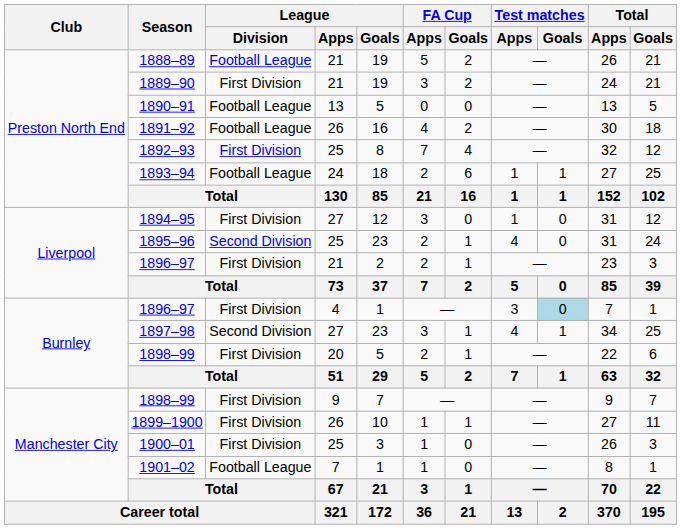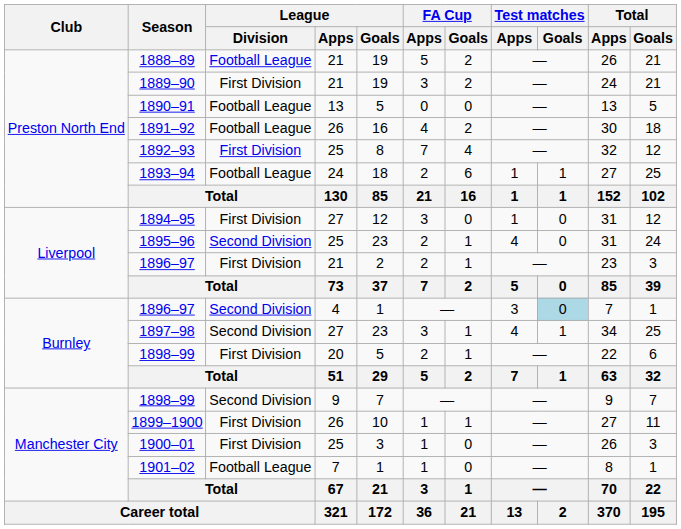 <table class="wikitable" style="text-align:center">
 <tr>
 <th rowspan="2">Club</th>
 <th rowspan="2">Season</th>
 <th colspan="3">League</th>
 <th colspan="2"><a href='#'>FA Cup</a></th>
 <th colspan="2"><a href='#'>Test matches</a></th>
 <th colspan="2">Total</th>
 </tr>
 <tr>
 <th>Division</th>
 <th>Apps</th>
 <th>Goals</th>
 <th>Apps</th>
 <th>Goals</th>
 <th>Apps</th>
 <th>Goals</th>
 <th>Apps</th>
 <th>Goals</th>
 </tr>
 <tr>
 <td rowspan="7"><a href='#'>Preston North End</a></td>
 <td><a href='#'>1888–89</a></td>
 <td><a href='#'>Football League</a></td>
 <td>21</td>
 <td>19</td>
 <td>5</td>
 <td>2</td>
 <td colspan="2">—</td>
 <td>26</td>
 <td>21</td>
 </tr>
 <tr>
 <td><a href='#'>1889–90</a></td>
 <td>First Division</td>
 <td>21</td>
 <td>19</td>
 <td>3</td>
 <td>2</td>
 <td colspan="2">—</td>
 <td>24</td>
 <td>21</td>
 </tr>
 <tr>
 <td><a href='#'>1890–91</a></td>
 <td>Football League</td>
 <td>13</td>
 <td>5</td>
 <td>0</td>
 <td>0</td>
 <td colspan="2">—</td>
 <td>13</td>
 <td>5</td>
 </tr>
 <tr>
 <td><a href='#'>1891–92</a></td>
 <td>Football League</td>
 <td>26</td>
 <td>16</td>
 <td>4</td>
 <td>2</td>
 <td colspan="2">—</td>
 <td>30</td>
 <td>18</td>
 </tr>
 <tr>
 <td><a href='#'>1892–93</a></td>
 <td><a href='#'>First Division</a></td>
 <td>25</td>
 <td>8</td>
 <td>7</td>
 <td>4</td>
 <td colspan="2">—</td>
 <td>32</td>
 <td>12</td>
 </tr>
 <tr>
 <td><a href='#'>1893–94</a></td>
 <td>Football League</td>
 <td>24</td>
 <td>18</td>
 <td>2</td>
 <td>6</td>
 <td>1</td>
 <td>1</td>
 <td>27</td>
 <td>25</td>
 </tr>
 <tr>
 <th colspan="2">Total</th>
 <th>130</th>
 <th>85</th>
 <th>21</th>
 <th>16</th>
 <th>1</th>
 <th>1</th>
 <th>152</th>
 <th>102</th>
 </tr>
 <tr>
 <td rowspan="4"><a href='#'>Liverpool</a></td>
 <td><a href='#'>1894–95</a></td>
 <td>First Division</td>
 <td>27</td>
 <td>12</td>
 <td>3</td>
 <td>0</td>
 <td>1</td>
 <td>0</td>
 <td>31</td>
 <td>12</td>
 </tr>
 <tr>
 <td><a href='#'>1895–96</a></td>
 <td><a href='#'>Second Division</a></td>
 <td>25</td>
 <td>23</td>
 <td>2</td>
 <td>1</td>
 <td>4</td>
 <td>0</td>
 <td>31</td>
 <td>24</td>
 </tr>
 <tr>
 <td><a href='#'>1896–97</a></td>
 <td>First Division</td>
 <td>21</td>
 <td>2</td>
 <td>2</td>
 <td>1</td>
 <td colspan="2">—</td>
 <td>23</td>
 <td>3</td>
 </tr>
 <tr>
 <th colspan="2">Total</th>
 <th>73</th>
 <th>37</th>
 <th>7</th>
 <th>2</th>
 <th>5</th>
 <th>0</th>
 <th>85</th>
 <th>39</th>
 </tr>
 <tr>
 <td rowspan="4"><a href='#'>Burnley</a></td>
 <td><a href='#'>1896–97</a></td>
-<td>First Division</td>
+<td><a href='#'>Second Division</a></td>
 <td>4</td>
 <td>1</td>
 <td colspan="2">—</td>
 <td>3</td>
 <td style="background: lightblue;">0</td>
 <td>7</td>
 <td>1</td>
 </tr>
 <tr>
 <td><a href='#'>1897–98</a></td>
 <td>Second Division</td>
 <td>27</td>
 <td>23</td>
 <td>3</td>
 <td>1</td>
 <td>4</td>
 <td>1</td>
 <td>34</td>
 <td>25</td>
 </tr>
 <tr>
 <td><a href='#'>1898–99</a></td>
 <td>First Division</td>
 <td>20</td>
 <td>5</td>
 <td>2</td>
 <td>1</td>
 <td colspan="2">—</td>
 <td>22</td>
 <td>6</td>
 </tr>
 <tr>
 <th colspan="2">Total</th>
 <th>51</th>
 <th>29</th>
 <th>5</th>
 <th>2</th>
 <th>7</th>
 <th>1</th>
 <th>63</th>
 <th>32</th>
 </tr>
 <tr>
 <td rowspan="5"><a href='#'>Manchester City</a></td>
 <td><a href='#'>1898–99</a></td>
-<td>First Division</td>
+<td>Second Division</td>
 <td>9</td>
 <td>7</td>
 <td colspan="2">—</td>
 <td colspan="2">—</td>
 <td>9</td>
 <td>7</td>
 </tr>
 <tr>
 <td><a href='#'>1899–1900</a></td>
 <td>First Division</td>
 <td>26</td>
 <td>10</td>
 <td>1</td>
 <td>1</td>
 <td colspan="2">—</td>
 <td>27</td>
 <td>11</td>
 </tr>
 <tr>
 <td><a href='#'>1900–01</a></td>
 <td>First Division</td>
 <td>25</td>
 <td>3</td>
 <td>1</td>
 <td>0</td>
 <td colspan="2">—</td>
 <td>26</td>
 <td>3</td>
 </tr>
 <tr>
 <td><a href='#'>1901–02</a></td>
 <td>Football League</td>
 <td>7</td>
 <td>1</td>
 <td>1</td>
 <td>0</td>
 <td colspan="2">—</td>
 <td>8</td>
 <td>1</td>
 </tr>
 <tr>
 <th colspan="2">Total</th>
 <th>67</th>
 <th>21</th>
 <th>3</th>
 <th>1</th>
 <th colspan="2">—</th>
 <th>70</th>
 <th>22</th>
 </tr>
 <tr>
 <th colspan="3">Career total</th>
 <th>321</th>
 <th>172</th>
 <th>36</th>
 <th>21</th>
 <th>13</th>
 <th>2</th>
 <th>370</th>
 <th>195</th>
 </tr>
 </table>
